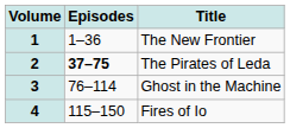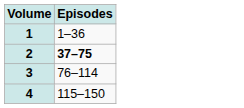 <table class="wikitable">
 <tr>
 <th scope=col style="background:#cce8e8">Volume</th>
 <th scope=col style="background:#cce8e8">Episodes</th>
-<th scope=col style="background:#cce8e8">Title</th>
 </tr>
 <tr>
 <th scope=row style="background:#cce8e8">1</th>
 <td>1–36</td>
-<td>The New Frontier</td>
 </tr>
 <tr>
 <th scope=row style="background:#cce8e8">2</th>
 <td><strong>37–75</strong></td>
-<td>The Pirates of Leda</td>
 </tr>
 <tr>
 <th scope=row style="background:#cce8e8">3</th>
 <td>76–114</td>
-<td>Ghost in the Machine</td>
 </tr>
 <tr>
 <th scope=row style="background:#cce8e8">4</th>
 <td>115–150</td>
-<td>Fires of Io</td>
 </tr>
 </table>
